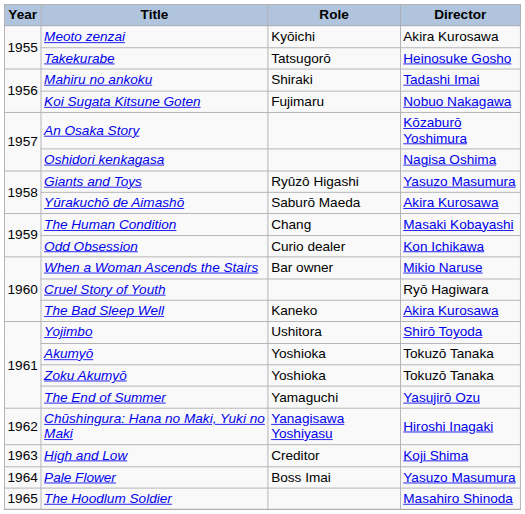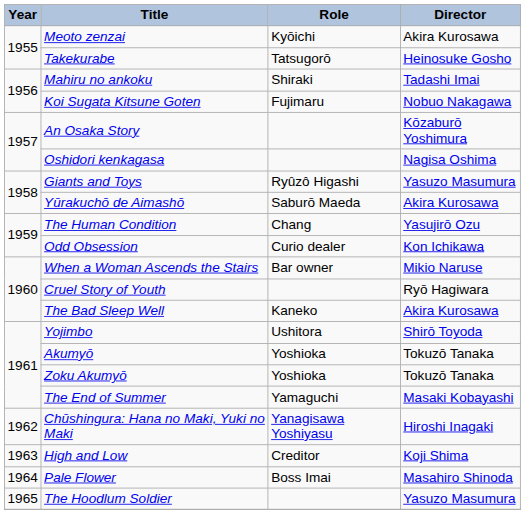 <table class="wikitable" style=" border="2" cellpadding="4" background: #f9f9f9;>
 <tr align="center">
 <th style="background:#B0C4DE;">Year</th>
 <th style="background:#B0C4DE;">Title</th>
 <th style="background:#B0C4DE;">Role</th>
 <th style="background:#B0C4DE;">Director</th>
 </tr>
 <tr>
 <td rowspan="2">1955</td>
 <td><em><a href='#'>Meoto zenzai</a></em></td>
 <td>Kyōichi</td>
 <td>Akira Kurosawa</td>
 </tr>
 <tr>
 <td><em><a href='#'>Takekurabe</a></em></td>
 <td>Tatsugorō</td>
 <td><a href='#'>Heinosuke Gosho</a></td>
 </tr>
 <tr>
 <td rowspan="2">1956</td>
 <td><em><a href='#'>Mahiru no ankoku</a></em></td>
 <td>Shiraki</td>
 <td><a href='#'>Tadashi Imai</a></td>
 </tr>
 <tr>
 <td><em><a href='#'>Koi Sugata Kitsune Goten</a></em></td>
 <td>Fujimaru</td>
 <td><a href='#'>Nobuo Nakagawa</a></td>
 </tr>
 <tr>
 <td rowspan="2">1957</td>
 <td><em><a href='#'>An Osaka Story</a></em></td>
 <td></td>
 <td><a href='#'>Kōzaburō Yoshimura</a></td>
 </tr>
 <tr>
 <td><em><a href='#'>Oshidori kenkagasa</a></em></td>
 <td></td>
 <td><a href='#'>Nagisa Oshima</a></td>
 </tr>
 <tr>
 <td rowspan="2">1958</td>
 <td><em><a href='#'>Giants and Toys</a></em></td>
 <td>Ryûzô Higashi</td>
 <td><a href='#'>Yasuzo Masumura</a></td>
 </tr>
 <tr>
 <td><em><a href='#'>Yūrakuchō de Aimashō</a></em></td>
 <td>Saburō Maeda</td>
 <td><a href='#'>Akira Kurosawa</a></td>
 </tr>
 <tr>
 <td rowspan="2">1959</td>
 <td><em><a href='#'>The Human Condition</a></em></td>
 <td>Chang</td>
-<td><a href='#'>Masaki Kobayashi</a></td>
+<td><a href='#'>Yasujirō Ozu</a></td>
 </tr>
 <tr>
 <td><em><a href='#'>Odd Obsession</a></em></td>
 <td>Curio dealer</td>
 <td><a href='#'>Kon Ichikawa</a></td>
 </tr>
 <tr>
 <td rowspan="3">1960</td>
 <td><em><a href='#'>When a Woman Ascends the Stairs</a></em></td>
 <td>Bar owner</td>
 <td><a href='#'>Mikio Naruse</a></td>
 </tr>
 <tr>
 <td><em><a href='#'>Cruel Story of Youth</a></em></td>
 <td></td>
 <td>Ryō Hagiwara</td>
 </tr>
 <tr>
 <td><em><a href='#'>The Bad Sleep Well</a></em></td>
 <td>Kaneko</td>
 <td><a href='#'>Akira Kurosawa</a></td>
 </tr>
 <tr>
 <td rowspan="4">1961</td>
 <td><em><a href='#'>Yojimbo</a></em></td>
 <td>Ushitora</td>
 <td><a href='#'>Shirō Toyoda</a></td>
 </tr>
 <tr>
 <td><em><a href='#'>Akumyō</a></em></td>
 <td>Yoshioka</td>
 <td>Tokuzō Tanaka</td>
 </tr>
 <tr>
 <td><em><a href='#'>Zoku Akumyō</a></em></td>
 <td>Yoshioka</td>
 <td>Tokuzō Tanaka</td>
 </tr>
 <tr>
 <td><em><a href='#'>The End of Summer</a></em></td>
 <td>Yamaguchi</td>
-<td><a href='#'>Yasujirō Ozu</a></td>
+<td><a href='#'>Masaki Kobayashi</a></td>
 </tr>
 <tr>
 <td>1962</td>
 <td><em><a href='#'>Chūshingura: Hana no Maki, Yuki no Maki</a></em></td>
 <td><a href='#'>Yanagisawa Yoshiyasu</a></td>
 <td><a href='#'>Hiroshi Inagaki</a></td>
 </tr>
 <tr>
 <td>1963</td>
 <td><em><a href='#'>High and Low</a></em></td>
 <td>Creditor</td>
 <td><a href='#'>Koji Shima</a></td>
 </tr>
 <tr>
 <td>1964</td>
 <td><em><a href='#'>Pale Flower</a></em></td>
 <td>Boss Imai</td>
-<td><a href='#'>Yasuzo Masumura</a></td>
+<td><a href='#'>Masahiro Shinoda</a></td>
 </tr>
 <tr>
 <td>1965</td>
 <td><em><a href='#'>The Hoodlum Soldier</a></em></td>
 <td></td>
-<td><a href='#'>Masahiro Shinoda</a></td>
+<td><a href='#'>Yasuzo Masumura</a></td>
 </tr>
 <tr>
 </tr>
 </table>
